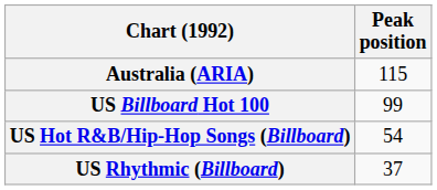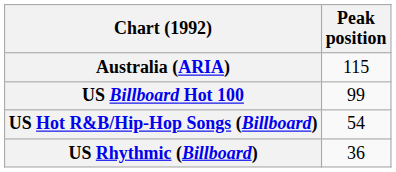 <table class="wikitable sortable plainrowheaders" style="text-align:center;">
 <tr>
 <th scope="col">Chart (1992)</th>
 <th scope="col">Peak<br>position</th>
 </tr>
 <tr>
 <th scope="row">Australia (<a href='#'>ARIA</a>)</th>
 <td>115</td>
 </tr>
 <tr>
 <th scope="row">US <a href='#'><em>Billboard</em> Hot 100</a></th>
 <td>99</td>
 </tr>
 <tr>
 <th scope="row">US <a href='#'>Hot R&B/Hip-Hop Songs</a> (<em><a href='#'>Billboard</a></em>)</th>
 <td>54</td>
 </tr>
 <tr>
 <th scope="row">US <a href='#'>Rhythmic</a> (<em><a href='#'>Billboard</a></em>)</th>
-<td>37</td>
+<td>36</td>
 </tr>
 </table>
